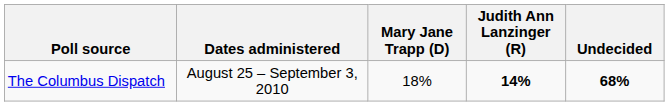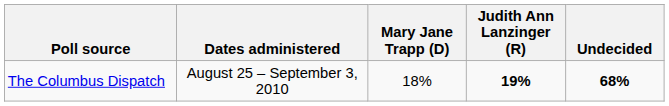 <table class="wikitable">
 <tr valign=bottom>
 <th style="width:180px;">Poll source</th>
 <th style="width:200px;">Dates administered</th>
 <th style="width:100px;">Mary Jane<br>Trapp (D)</th>
 <th style="width:100px;">Judith Ann<br>Lanzinger (R)</th>
 <th style="width:100px;">Undecided</th>
 </tr>
 <tr>
 <td><a href='#'>The Columbus Dispatch</a></td>
 <td align=center>August 25 – September 3, 2010</td>
 <td align=center>18%</td>
-<td align=center ><strong>14%</strong></td>
+<td align=center ><strong>19%</strong></td>
 <td align=center ><strong>68%</strong></td>
 </tr>
 </table>
